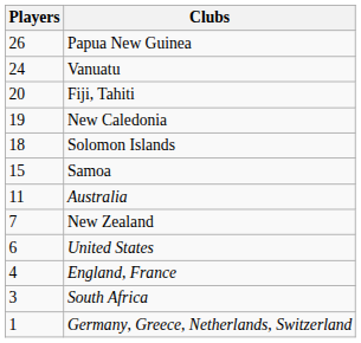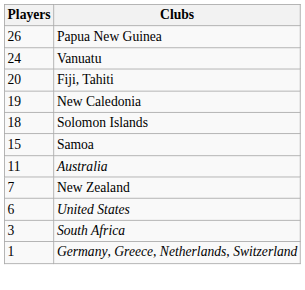 <table class="wikitable">
 <tr>
 <th>Players</th>
 <th>Clubs</th>
 </tr>
 <tr>
 <td>26</td>
 <td> Papua New Guinea</td>
 </tr>
 <tr>
 <td>24</td>
 <td> Vanuatu</td>
 </tr>
 <tr>
 <td>20</td>
 <td> Fiji,  Tahiti</td>
 </tr>
 <tr>
 <td>19</td>
 <td> New Caledonia</td>
 </tr>
 <tr>
 <td>18</td>
 <td> Solomon Islands</td>
 </tr>
 <tr>
 <td>15</td>
 <td> Samoa</td>
 </tr>
 <tr>
 <td>11</td>
 <td> <em>Australia</em></td>
 </tr>
 <tr>
 <td>7</td>
 <td> New Zealand</td>
 </tr>
 <tr>
 <td>6</td>
 <td> <em>United States</em></td>
 </tr>
 <tr>
-<td>4</td>
-<td> <em>England</em>,  <em>France</em></td>
-</tr>
-<tr>
 <td>3</td>
 <td> <em>South Africa</em></td>
 </tr>
 <tr>
 <td>1</td>
 <td> <em>Germany</em>,  <em>Greece</em>,  <em>Netherlands</em>,  <em>Switzerland</em></td>
 </tr>
 </table>
